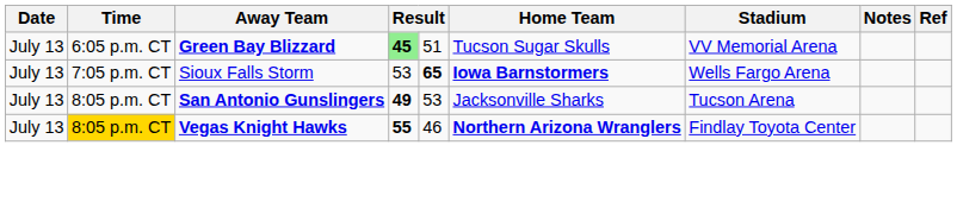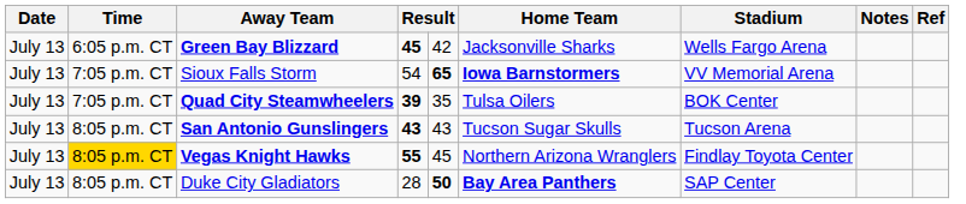 <table class="wikitable">
 <tr>
 <th>Date</th>
 <th>Time</th>
 <th>Away Team</th>
 <th colspan="2">Result</th>
 <th>Home Team</th>
 <th>Stadium</th>
 <th>Notes</th>
 <th>Ref</th>
 </tr>
 <tr>
 <td>July 13</td>
 <td>6:05 p.m. CT</td>
 <td><strong><a href='#'>Green Bay Blizzard</a></strong></td>
-<td style="background: lightgreen;"><strong>45</strong></td>
-<td>51</td>
-<td><a href='#'>Tucson Sugar Skulls</a></td>
+<td><strong>45</strong></td>
+<td>42</td>
+<td><a href='#'>Jacksonville Sharks</a></td>
+<td><a href='#'>Wells Fargo Arena</a></td>
+<td></td>
+<td></td>
+</tr>
+<tr>
+<td>July 13</td>
+<td>7:05 p.m. CT</td>
+<td><a href='#'>Sioux Falls Storm</a></td>
+<td>54</td>
+<td><strong>65</strong></td>
+<td><strong><a href='#'>Iowa Barnstormers</a></strong></td>
 <td><a href='#'>VV Memorial Arena</a></td>
 <td></td>
 <td></td>
 </tr>
 <tr>
 <td>July 13</td>
 <td>7:05 p.m. CT</td>
-<td><a href='#'>Sioux Falls Storm</a></td>
-<td>53</td>
-<td><strong>65</strong></td>
-<td><strong><a href='#'>Iowa Barnstormers</a></strong></td>
-<td><a href='#'>Wells Fargo Arena</a></td>
+<td><a href='#'><strong>Quad City Steamwheelers</strong></a></td>
+<td><strong>39</strong></td>
+<td>35</td>
+<td><a href='#'>Tulsa Oilers</a></td>
+<td><a href='#'>BOK Center</a></td>
 <td></td>
 <td></td>
 </tr>
 <tr>
 <td>July 13</td>
 <td>8:05 p.m. CT</td>
 <td><a href='#'><strong>San Antonio Gunslingers</strong></a></td>
-<td><strong>49</strong></td>
-<td>53</td>
-<td><a href='#'>Jacksonville Sharks</a></td>
+<td><strong>43</strong></td>
+<td>43</td>
+<td><a href='#'>Tucson Sugar Skulls</a></td>
 <td><a href='#'>Tucson Arena</a></td>
 <td></td>
 <td></td>
 </tr>
 <tr>
 <td>July 13</td>
 <td style="background: gold;">8:05 p.m. CT</td>
 <td><strong><a href='#'>Vegas Knight Hawks</a></strong></td>
 <td><strong>55</strong></td>
-<td>46</td>
-<td><strong><a href='#'>Northern Arizona Wranglers</a></strong></td>
+<td>45</td>
+<td><a href='#'>Northern Arizona Wranglers</a></td>
 <td><a href='#'>Findlay Toyota Center</a></td>
 <td></td>
 <td></td>
 </tr>
+<tr>
+<td>July 13</td>
+<td>8:05 p.m. CT</td>
+<td><a href='#'>Duke City Gladiators</a></td>
+<td>28</td>
+<td><strong>50</strong></td>
+<td><strong><a href='#'>Bay Area Panthers</a></strong></td>
+<td><a href='#'>SAP Center</a></td>
+<td></td>
+<td></td>
+</tr>
 </table>
